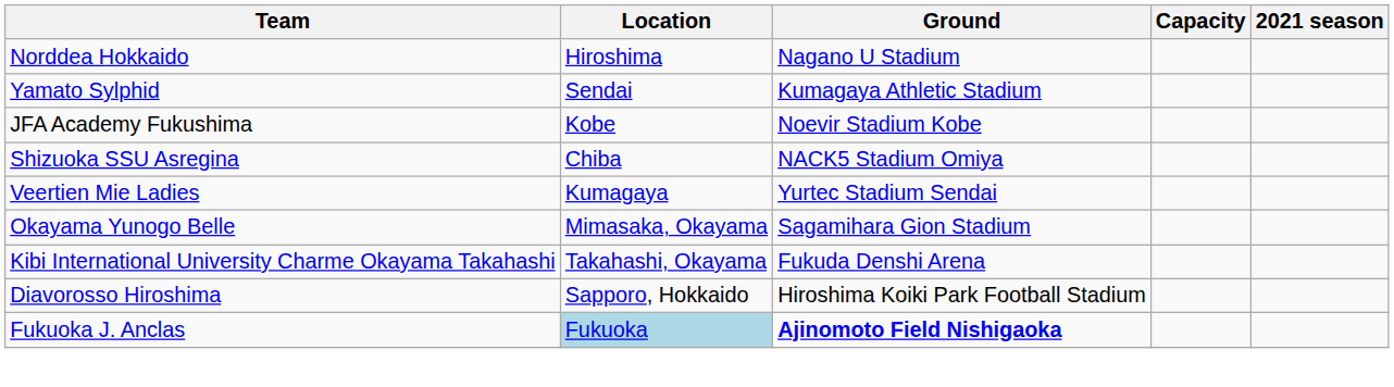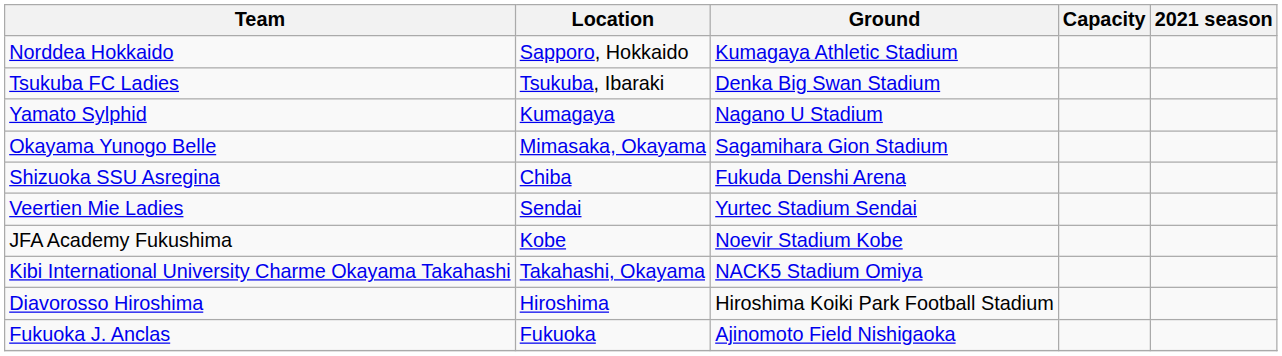 <table class="wikitable sortable">
 <tr>
 <th>Team</th>
 <th>Location</th>
 <th>Ground</th>
 <th>Capacity</th>
 <th>2021 season</th>
 </tr>
 <tr>
 <td><a href='#'>Norddea Hokkaido</a></td>
-<td><a href='#'>Hiroshima</a></td>
+<td><a href='#'>Sapporo</a>, Hokkaido</td>
+<td><a href='#'>Kumagaya Athletic Stadium</a></td>
+<td></td>
+<td></td>
+</tr>
+<tr>
+<td><a href='#'>Tsukuba FC Ladies</a></td>
+<td><a href='#'>Tsukuba</a>, Ibaraki</td>
+<td><a href='#'>Denka Big Swan Stadium</a></td>
+<td></td>
+<td></td>
+</tr>
+<tr>
+<td><a href='#'>Yamato Sylphid</a></td>
+<td><a href='#'>Kumagaya</a></td>
 <td><a href='#'>Nagano U Stadium</a></td>
 <td></td>
 <td></td>
 </tr>
 <tr>
-<td><a href='#'>Yamato Sylphid</a></td>
+<td><a href='#'>Okayama Yunogo Belle</a></td>
+<td><a href='#'>Mimasaka, Okayama</a></td>
+<td><a href='#'>Sagamihara Gion Stadium</a></td>
+<td></td>
+<td></td>
+</tr>
+<tr>
+<td><a href='#'>Shizuoka SSU Asregina</a></td>
+<td><a href='#'>Chiba</a></td>
+<td><a href='#'>Fukuda Denshi Arena</a></td>
+<td></td>
+<td></td>
+</tr>
+<tr>
+<td><a href='#'>Veertien Mie Ladies</a></td>
 <td><a href='#'>Sendai</a></td>
-<td><a href='#'>Kumagaya Athletic Stadium</a></td>
+<td><a href='#'>Yurtec Stadium Sendai</a></td>
 <td></td>
 <td></td>
 </tr>
 <tr>
 <td>JFA Academy Fukushima</td>
 <td><a href='#'>Kobe</a></td>
 <td><a href='#'>Noevir Stadium Kobe</a></td>
 <td></td>
 <td></td>
 </tr>
 <tr>
-<td><a href='#'>Shizuoka SSU Asregina</a></td>
-<td><a href='#'>Chiba</a></td>
+<td><a href='#'>Kibi International University Charme Okayama Takahashi</a></td>
+<td><a href='#'>Takahashi, Okayama</a></td>
 <td><a href='#'>NACK5 Stadium Omiya</a></td>
 <td></td>
 <td></td>
 </tr>
 <tr>
-<td><a href='#'>Veertien Mie Ladies</a></td>
-<td><a href='#'>Kumagaya</a></td>
-<td><a href='#'>Yurtec Stadium Sendai</a></td>
-<td></td>
-<td></td>
-</tr>
-<tr>
-<td><a href='#'>Okayama Yunogo Belle</a></td>
-<td><a href='#'>Mimasaka, Okayama</a></td>
-<td><a href='#'>Sagamihara Gion Stadium</a></td>
-<td></td>
-<td></td>
-</tr>
-<tr>
-<td><a href='#'>Kibi International University Charme Okayama Takahashi</a></td>
-<td><a href='#'>Takahashi, Okayama</a></td>
-<td><a href='#'>Fukuda Denshi Arena</a></td>
-<td></td>
-<td></td>
-</tr>
-<tr>
 <td><a href='#'>Diavorosso Hiroshima</a></td>
-<td><a href='#'>Sapporo</a>, Hokkaido</td>
+<td><a href='#'>Hiroshima</a></td>
 <td>Hiroshima Koiki Park Football Stadium</td>
 <td></td>
 <td></td>
 </tr>
 <tr>
 <td><a href='#'>Fukuoka J. Anclas</a></td>
-<td style="background: lightblue;"><a href='#'>Fukuoka</a></td>
-<td><strong><a href='#'>Ajinomoto Field Nishigaoka</a></strong></td>
+<td><a href='#'>Fukuoka</a></td>
+<td><a href='#'>Ajinomoto Field Nishigaoka</a></td>
 <td></td>
 <td></td>
 </tr>
 <tr>
 </tr>
 </table>
